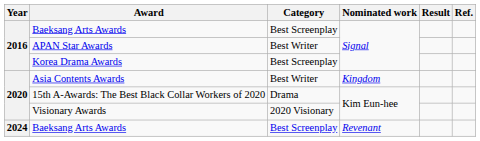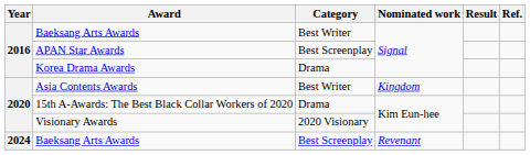 <table class="wikitable plainrowheaders">
 <tr>
 <th>Year</th>
 <th>Award</th>
 <th>Category</th>
 <th>Nominated work</th>
 <th>Result</th>
 <th>Ref.</th>
 </tr>
 <tr>
 <th rowspan="3" scope="row">2016</th>
 <td><a href='#'>Baeksang Arts Awards</a></td>
-<td>Best Screenplay</td>
+<td>Best Writer</td>
 <td rowspan="3"><em><a href='#'>Signal</a></em></td>
 <td></td>
 <td></td>
 </tr>
 <tr>
 <td><a href='#'>APAN Star Awards</a></td>
-<td>Best Writer</td>
+<td>Best Screenplay</td>
 <td></td>
 <td></td>
 </tr>
 <tr>
 <td><a href='#'>Korea Drama Awards</a></td>
-<td>Best Screenplay</td>
+<td>Drama</td>
 <td></td>
 <td></td>
 </tr>
 <tr>
 <th rowspan="3" scope="row">2020</th>
 <td><a href='#'>Asia Contents Awards</a></td>
 <td>Best Writer</td>
 <td><em><a href='#'>Kingdom</a></em></td>
 <td></td>
 <td></td>
 </tr>
 <tr>
 <td>15th A-Awards: The Best Black Collar Workers of 2020</td>
 <td>Drama</td>
 <td rowspan="2">Kim Eun-hee</td>
 <td></td>
 <td></td>
 </tr>
 <tr>
 <td>Visionary Awards</td>
 <td>2020 Visionary</td>
 <td></td>
 <td></td>
 </tr>
 <tr>
 <th scope="row" style="text-align:center">2024</th>
 <td><a href='#'>Baeksang Arts Awards</a></td>
 <td><a href='#'>Best Screenplay</a></td>
 <td><em><a href='#'>Revenant</a></em></td>
 <td></td>
 <td></td>
 </tr>
 </table>
